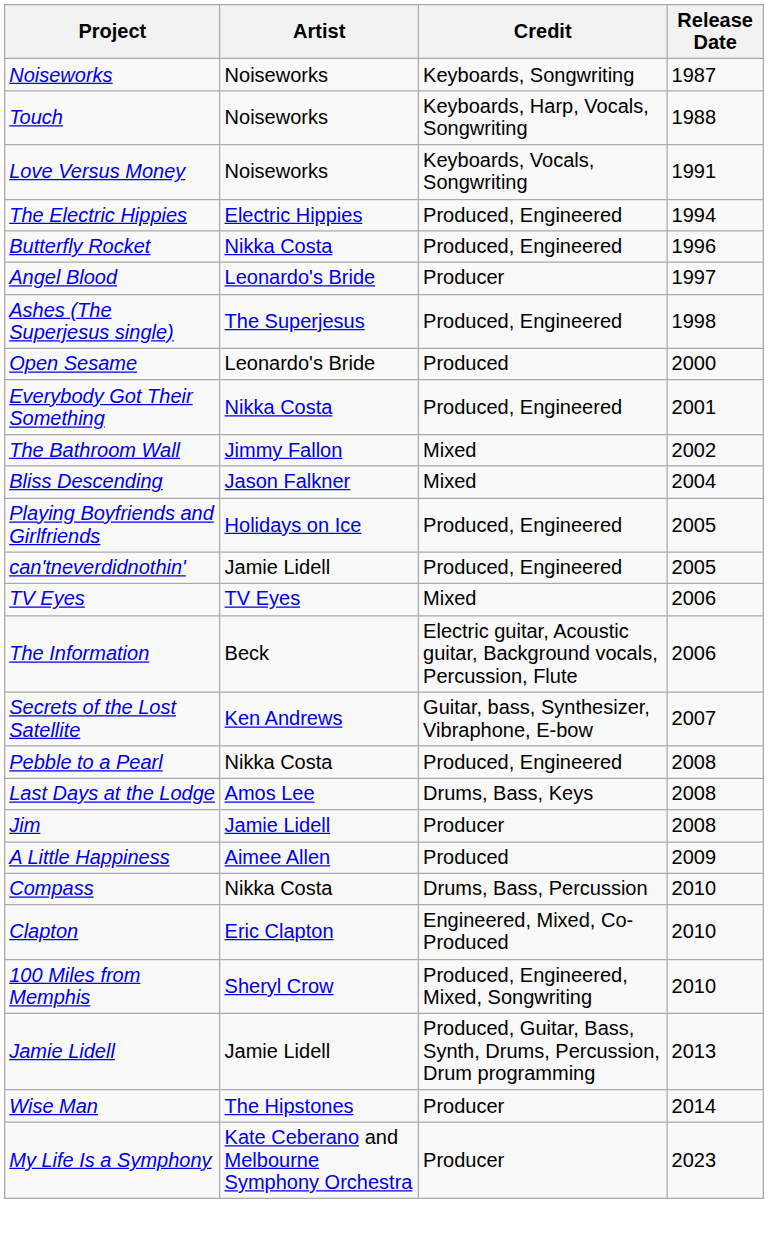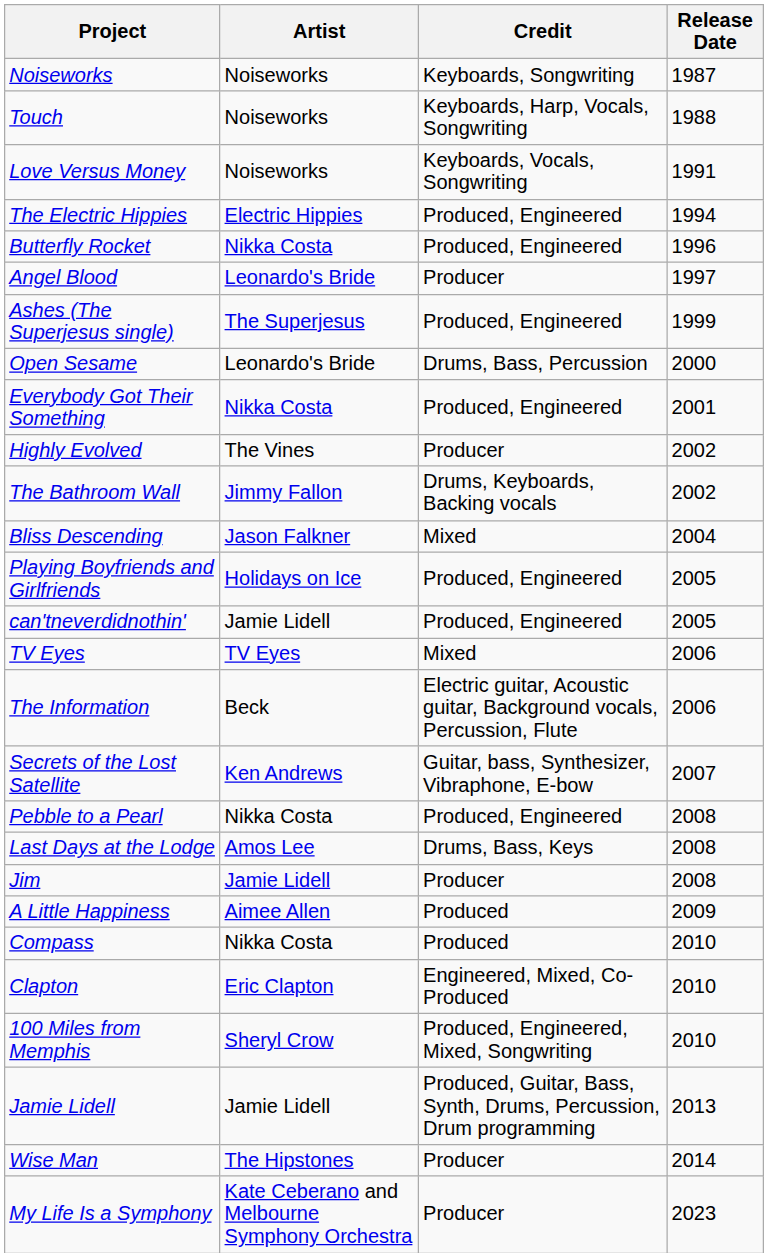 <table class="wikitable sortable">
 <tr>
 <th><strong>Project</strong></th>
 <th><strong>Artist</strong></th>
 <th><strong>Credit</strong></th>
 <th><strong>Release Date</strong></th>
 </tr>
 <tr>
 <td><em><a href='#'>Noiseworks</a></em></td>
 <td>Noiseworks</td>
 <td>Keyboards, Songwriting</td>
 <td>1987</td>
 </tr>
 <tr>
 <td><em><a href='#'>Touch</a></em></td>
 <td>Noiseworks</td>
 <td>Keyboards, Harp, Vocals, Songwriting</td>
 <td>1988</td>
 </tr>
 <tr>
 <td><em><a href='#'>Love Versus Money</a></em></td>
 <td>Noiseworks</td>
 <td>Keyboards, Vocals, Songwriting</td>
 <td>1991</td>
 </tr>
 <tr>
 <td><em><a href='#'>The Electric Hippies</a></em></td>
 <td><a href='#'>Electric Hippies</a></td>
 <td>Produced, Engineered</td>
 <td>1994</td>
 </tr>
 <tr>
 <td><em><a href='#'>Butterfly Rocket</a></em></td>
 <td><a href='#'>Nikka Costa</a></td>
 <td>Produced, Engineered</td>
 <td>1996</td>
 </tr>
 <tr>
 <td><em><a href='#'>Angel Blood</a></em></td>
 <td><a href='#'>Leonardo's Bride</a></td>
 <td>Producer</td>
 <td>1997</td>
 </tr>
 <tr>
 <td><em><a href='#'>Ashes (The Superjesus single)</a></em></td>
 <td><a href='#'>The Superjesus</a></td>
 <td>Produced, Engineered</td>
-<td>1998</td>
+<td>1999</td>
 </tr>
 <tr>
 <td><em><a href='#'>Open Sesame</a></em></td>
 <td>Leonardo's Bride</td>
-<td>Produced</td>
+<td>Drums, Bass, Percussion</td>
 <td>2000</td>
 </tr>
 <tr>
 <td><em><a href='#'>Everybody Got Their Something</a></em></td>
 <td><a href='#'>Nikka Costa</a></td>
 <td>Produced, Engineered</td>
 <td>2001</td>
 </tr>
 <tr>
+<td><em><a href='#'>Highly Evolved</a></em></td>
+<td>The Vines</td>
+<td>Producer</td>
+<td>2002</td>
+</tr>
+<tr>
 <td><em><a href='#'>The Bathroom Wall</a></em></td>
 <td><a href='#'>Jimmy Fallon</a></td>
-<td>Mixed</td>
+<td>Drums, Keyboards, Backing vocals</td>
 <td>2002</td>
 </tr>
 <tr>
 <td><em><a href='#'>Bliss Descending</a></em></td>
 <td><a href='#'>Jason Falkner</a></td>
 <td>Mixed</td>
 <td>2004</td>
 </tr>
 <tr>
 <td><em><a href='#'>Playing Boyfriends and Girlfriends</a></em></td>
 <td><a href='#'>Holidays on Ice</a></td>
 <td>Produced, Engineered</td>
 <td>2005</td>
 </tr>
 <tr>
 <td><em><a href='#'>can'tneverdidnothin'</a></em></td>
 <td>Jamie Lidell</td>
 <td>Produced, Engineered</td>
 <td>2005</td>
 </tr>
 <tr>
 <td><em><a href='#'>TV Eyes</a></em></td>
 <td><a href='#'>TV Eyes</a></td>
 <td>Mixed</td>
 <td>2006</td>
 </tr>
 <tr>
 <td><em><a href='#'>The Information</a></em></td>
 <td>Beck</td>
 <td>Electric guitar, Acoustic guitar, Background vocals, Percussion, Flute</td>
 <td>2006</td>
 </tr>
 <tr>
 <td><em><a href='#'>Secrets of the Lost Satellite</a></em></td>
 <td><a href='#'>Ken Andrews</a></td>
 <td>Guitar, bass, Synthesizer, Vibraphone, E-bow</td>
 <td>2007</td>
 </tr>
 <tr>
 <td><em><a href='#'>Pebble to a Pearl</a></em></td>
 <td>Nikka Costa</td>
 <td>Produced, Engineered</td>
 <td>2008</td>
 </tr>
 <tr>
 <td><em><a href='#'>Last Days at the Lodge</a></em></td>
 <td><a href='#'>Amos Lee</a></td>
 <td>Drums, Bass, Keys</td>
 <td>2008</td>
 </tr>
 <tr>
 <td><em><a href='#'>Jim</a></em></td>
 <td><a href='#'>Jamie Lidell</a></td>
 <td>Producer</td>
 <td>2008</td>
 </tr>
 <tr>
 <td><em><a href='#'>A Little Happiness</a></em></td>
 <td><a href='#'>Aimee Allen</a></td>
 <td>Produced</td>
 <td>2009</td>
 </tr>
 <tr>
 <td><em><a href='#'>Compass</a></em></td>
 <td>Nikka Costa</td>
-<td>Drums, Bass, Percussion</td>
+<td>Produced</td>
 <td>2010</td>
 </tr>
 <tr>
 <td><em><a href='#'>Clapton</a></em></td>
 <td><a href='#'>Eric Clapton</a></td>
 <td>Engineered, Mixed, Co-Produced</td>
 <td>2010</td>
 </tr>
 <tr>
 <td><em><a href='#'>100 Miles from Memphis</a></em></td>
 <td><a href='#'>Sheryl Crow</a></td>
 <td>Produced, Engineered, Mixed, Songwriting</td>
 <td>2010</td>
 </tr>
 <tr>
 <td><em><a href='#'>Jamie Lidell</a></em></td>
 <td>Jamie Lidell</td>
 <td>Produced, Guitar, Bass, Synth, Drums, Percussion, Drum programming</td>
 <td>2013</td>
 </tr>
 <tr>
 <td><em><a href='#'>Wise Man</a></em></td>
 <td><a href='#'>The Hipstones</a></td>
 <td>Producer</td>
 <td>2014</td>
 </tr>
 <tr>
 <td><em><a href='#'>My Life Is a Symphony</a></em></td>
 <td><a href='#'>Kate Ceberano</a> and <a href='#'>Melbourne Symphony Orchestra</a></td>
 <td>Producer</td>
 <td>2023</td>
 </tr>
 </table>
